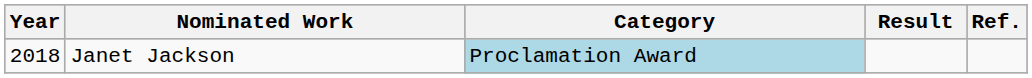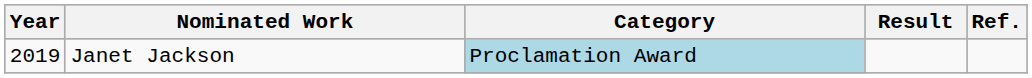 <table class="wikitable" width="50%">
 <tr>
 <th width="5%">Year</th>
 <th width="40%">Nominated Work</th>
 <th width="40%">Category</th>
 <th width="10%">Result</th>
 <th width="5%">Ref.</th>
 </tr>
 <tr>
-<td>2018</td>
+<td>2019</td>
 <td>Janet Jackson</td>
 <td style="background: lightblue;">Proclamation Award</td>
 <td></td>
 <td></td>
 </tr>
 </table>
